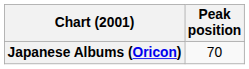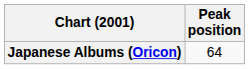 <table class="wikitable sortable plainrowheaders" style="text-align:center">
 <tr>
 <th scope="col">Chart (2001)</th>
 <th scope="col">Peak<br> position</th>
 </tr>
 <tr>
 <th scope="row">Japanese Albums (<a href='#'>Oricon</a>)</th>
-<td align="center">70</td>
+<td align="center">64</td>
 </tr>
 </table>
